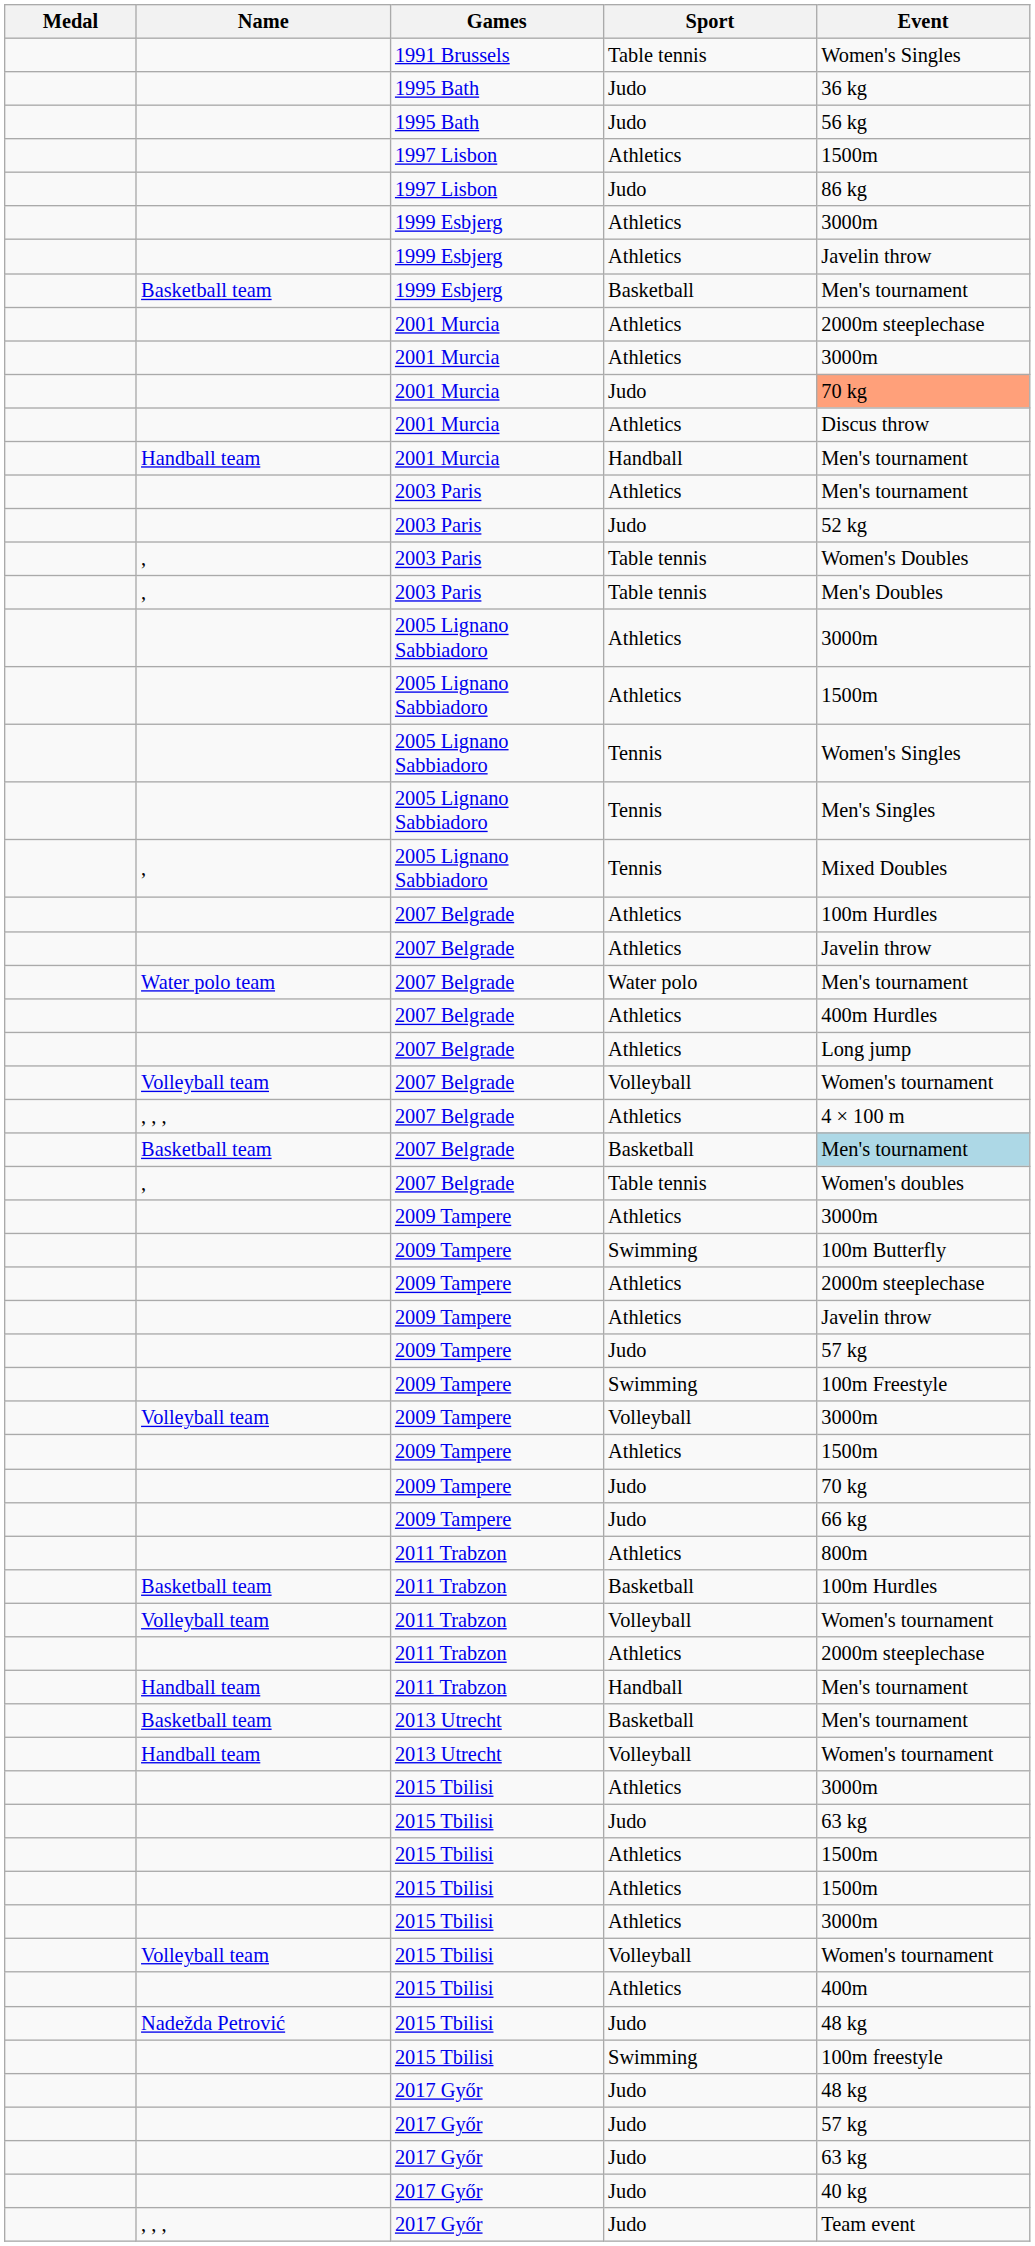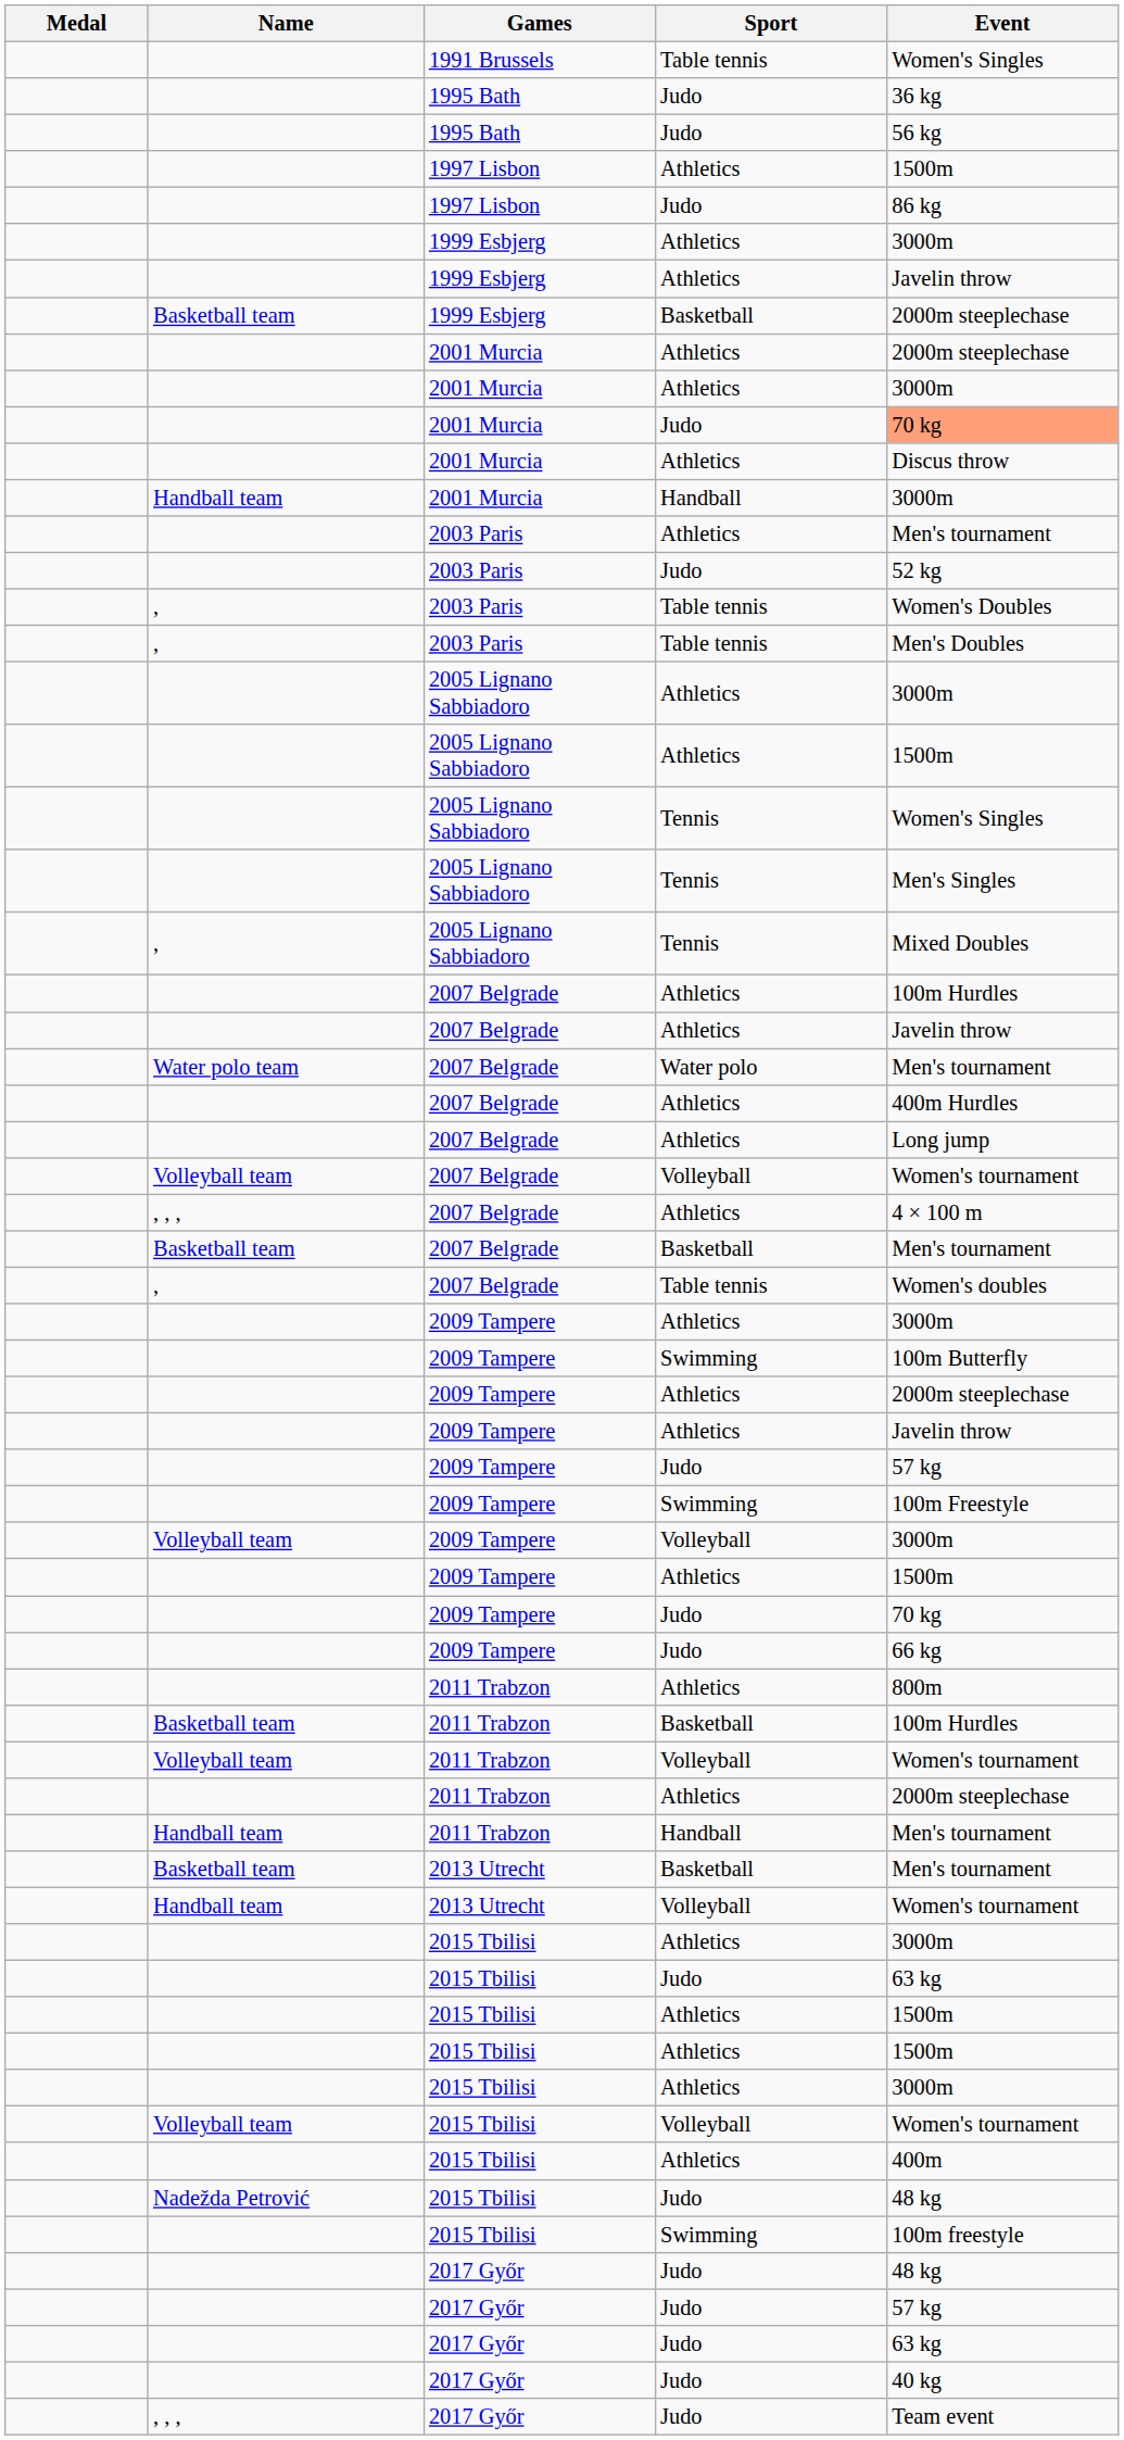 <table class="wikitable sortable" style="font-size: 95%;">
 <tr>
 <th style="width:6em">Medal</th>
 <th style="width:12em">Name</th>
 <th style="width:10em">Games</th>
 <th style="width:10em">Sport</th>
 <th style="width:10em">Event</th>
 </tr>
 <tr>
 <td></td>
 <td></td>
 <td> <a href='#'>1991 Brussels</a></td>
 <td> Table tennis</td>
 <td>Women's Singles</td>
 </tr>
 <tr>
 <td></td>
 <td></td>
 <td> <a href='#'>1995 Bath</a></td>
 <td> Judo</td>
 <td>36 kg</td>
 </tr>
 <tr>
 <td></td>
 <td></td>
 <td> <a href='#'>1995 Bath</a></td>
 <td> Judo</td>
 <td>56 kg</td>
 </tr>
 <tr>
 <td></td>
 <td></td>
 <td> <a href='#'>1997 Lisbon</a></td>
 <td> Athletics</td>
 <td>1500m</td>
 </tr>
 <tr>
 <td></td>
 <td></td>
 <td> <a href='#'>1997 Lisbon</a></td>
 <td> Judo</td>
 <td>86 kg</td>
 </tr>
 <tr>
 <td></td>
 <td></td>
 <td> <a href='#'>1999 Esbjerg</a></td>
 <td> Athletics</td>
 <td>3000m</td>
 </tr>
 <tr>
 <td></td>
 <td></td>
 <td> <a href='#'>1999 Esbjerg</a></td>
 <td> Athletics</td>
 <td>Javelin throw</td>
 </tr>
 <tr>
 <td></td>
 <td><a href='#'>Basketball team</a></td>
 <td> <a href='#'>1999 Esbjerg</a></td>
 <td> Basketball</td>
-<td>Men's tournament</td>
+<td>2000m steeplechase</td>
 </tr>
 <tr>
 <td></td>
 <td></td>
 <td> <a href='#'>2001 Murcia</a></td>
 <td> Athletics</td>
 <td>2000m steeplechase</td>
 </tr>
 <tr>
 <td></td>
 <td></td>
 <td> <a href='#'>2001 Murcia</a></td>
 <td> Athletics</td>
 <td>3000m</td>
 </tr>
 <tr>
 <td></td>
 <td></td>
 <td> <a href='#'>2001 Murcia</a></td>
 <td> Judo</td>
 <td style="background: lightsalmon;">70 kg</td>
 </tr>
 <tr>
 <td></td>
 <td></td>
 <td> <a href='#'>2001 Murcia</a></td>
 <td> Athletics</td>
 <td>Discus throw</td>
 </tr>
 <tr>
 <td></td>
 <td><a href='#'>Handball team</a></td>
 <td> <a href='#'>2001 Murcia</a></td>
 <td> Handball</td>
-<td>Men's tournament</td>
+<td>3000m</td>
 </tr>
 <tr>
 <td></td>
 <td></td>
 <td> <a href='#'>2003 Paris</a></td>
 <td> Athletics</td>
 <td>Men's tournament</td>
 </tr>
 <tr>
 <td></td>
 <td></td>
 <td> <a href='#'>2003 Paris</a></td>
 <td> Judo</td>
 <td>52 kg</td>
 </tr>
 <tr>
 <td></td>
 <td>, </td>
 <td> <a href='#'>2003 Paris</a></td>
 <td> Table tennis</td>
 <td>Women's Doubles</td>
 </tr>
 <tr>
 <td></td>
 <td>, </td>
 <td> <a href='#'>2003 Paris</a></td>
 <td> Table tennis</td>
 <td>Men's Doubles</td>
 </tr>
 <tr>
 <td></td>
 <td></td>
 <td> <a href='#'>2005 Lignano Sabbiadoro</a></td>
 <td> Athletics</td>
 <td>3000m</td>
 </tr>
 <tr>
 <td></td>
 <td></td>
 <td> <a href='#'>2005 Lignano Sabbiadoro</a></td>
 <td> Athletics</td>
 <td>1500m</td>
 </tr>
 <tr>
 <td></td>
 <td></td>
 <td> <a href='#'>2005 Lignano Sabbiadoro</a></td>
 <td> Tennis</td>
 <td>Women's Singles</td>
 </tr>
 <tr>
 <td></td>
 <td></td>
 <td> <a href='#'>2005 Lignano Sabbiadoro</a></td>
 <td> Tennis</td>
 <td>Men's Singles</td>
 </tr>
 <tr>
 <td></td>
 <td>, </td>
 <td> <a href='#'>2005 Lignano Sabbiadoro</a></td>
 <td> Tennis</td>
 <td>Mixed Doubles</td>
 </tr>
 <tr>
 <td></td>
 <td></td>
 <td> <a href='#'>2007 Belgrade</a></td>
 <td> Athletics</td>
 <td>100m Hurdles</td>
 </tr>
 <tr>
 <td></td>
 <td></td>
 <td> <a href='#'>2007 Belgrade</a></td>
 <td> Athletics</td>
 <td>Javelin throw</td>
 </tr>
 <tr>
 <td></td>
 <td><a href='#'>Water polo team</a></td>
 <td> <a href='#'>2007 Belgrade</a></td>
 <td> Water polo</td>
 <td>Men's tournament</td>
 </tr>
 <tr>
 <td></td>
 <td></td>
 <td> <a href='#'>2007 Belgrade</a></td>
 <td> Athletics</td>
 <td>400m Hurdles</td>
 </tr>
 <tr>
 <td></td>
 <td></td>
 <td> <a href='#'>2007 Belgrade</a></td>
 <td> Athletics</td>
 <td>Long jump</td>
 </tr>
 <tr>
 <td></td>
 <td><a href='#'>Volleyball team</a></td>
 <td> <a href='#'>2007 Belgrade</a></td>
 <td> Volleyball</td>
 <td>Women's tournament</td>
 </tr>
 <tr>
 <td></td>
 <td>, , , </td>
 <td> <a href='#'>2007 Belgrade</a></td>
 <td> Athletics</td>
 <td>4 × 100 m</td>
 </tr>
 <tr>
 <td></td>
 <td><a href='#'>Basketball team</a></td>
 <td> <a href='#'>2007 Belgrade</a></td>
 <td> Basketball</td>
-<td style="background: lightblue;">Men's tournament</td>
+<td>Men's tournament</td>
 </tr>
 <tr>
 <td></td>
 <td>, </td>
 <td> <a href='#'>2007 Belgrade</a></td>
 <td> Table tennis</td>
 <td>Women's doubles</td>
 </tr>
 <tr>
 <td></td>
 <td></td>
 <td> <a href='#'>2009 Tampere</a></td>
 <td> Athletics</td>
 <td>3000m</td>
 </tr>
 <tr>
 <td></td>
 <td></td>
 <td> <a href='#'>2009 Tampere</a></td>
 <td> Swimming</td>
 <td>100m Butterfly</td>
 </tr>
 <tr>
 <td></td>
 <td></td>
 <td> <a href='#'>2009 Tampere</a></td>
 <td> Athletics</td>
 <td>2000m steeplechase</td>
 </tr>
 <tr>
 <td></td>
 <td></td>
 <td> <a href='#'>2009 Tampere</a></td>
 <td> Athletics</td>
 <td>Javelin throw</td>
 </tr>
 <tr>
 <td></td>
 <td></td>
 <td> <a href='#'>2009 Tampere</a></td>
 <td> Judo</td>
 <td>57 kg</td>
 </tr>
 <tr>
 <td></td>
 <td></td>
 <td> <a href='#'>2009 Tampere</a></td>
 <td> Swimming</td>
 <td>100m Freestyle</td>
 </tr>
 <tr>
 <td></td>
 <td><a href='#'>Volleyball team</a></td>
 <td> <a href='#'>2009 Tampere</a></td>
 <td> Volleyball</td>
 <td>3000m</td>
 </tr>
 <tr>
 <td></td>
 <td></td>
 <td> <a href='#'>2009 Tampere</a></td>
 <td> Athletics</td>
 <td>1500m</td>
 </tr>
 <tr>
 <td></td>
 <td></td>
 <td> <a href='#'>2009 Tampere</a></td>
 <td> Judo</td>
 <td>70 kg</td>
 </tr>
 <tr>
 <td></td>
 <td></td>
 <td> <a href='#'>2009 Tampere</a></td>
 <td> Judo</td>
 <td>66 kg</td>
 </tr>
 <tr>
 <td></td>
 <td></td>
 <td> <a href='#'>2011 Trabzon</a></td>
 <td> Athletics</td>
 <td>800m</td>
 </tr>
 <tr>
 <td></td>
 <td><a href='#'>Basketball team</a></td>
 <td> <a href='#'>2011 Trabzon</a></td>
 <td> Basketball</td>
 <td>100m Hurdles</td>
 </tr>
 <tr>
 <td></td>
 <td><a href='#'>Volleyball team</a></td>
 <td> <a href='#'>2011 Trabzon</a></td>
 <td> Volleyball</td>
 <td>Women's tournament</td>
 </tr>
 <tr>
 <td></td>
 <td></td>
 <td> <a href='#'>2011 Trabzon</a></td>
 <td> Athletics</td>
 <td>2000m steeplechase</td>
 </tr>
 <tr>
 <td></td>
 <td><a href='#'>Handball team</a></td>
 <td> <a href='#'>2011 Trabzon</a></td>
 <td> Handball</td>
 <td>Men's tournament</td>
 </tr>
 <tr>
 <td></td>
 <td><a href='#'>Basketball team</a></td>
 <td> <a href='#'>2013 Utrecht</a></td>
 <td> Basketball</td>
 <td>Men's tournament</td>
 </tr>
 <tr>
 <td></td>
 <td><a href='#'>Handball team</a></td>
 <td> <a href='#'>2013 Utrecht</a></td>
 <td> Volleyball</td>
 <td>Women's tournament</td>
 </tr>
 <tr>
 <td></td>
 <td></td>
 <td> <a href='#'>2015 Tbilisi</a></td>
 <td> Athletics</td>
 <td>3000m</td>
 </tr>
 <tr>
 <td></td>
 <td></td>
 <td> <a href='#'>2015 Tbilisi</a></td>
 <td> Judo</td>
 <td>63 kg</td>
 </tr>
 <tr>
 <td></td>
 <td></td>
 <td> <a href='#'>2015 Tbilisi</a></td>
 <td> Athletics</td>
 <td>1500m</td>
 </tr>
 <tr>
 <td></td>
 <td></td>
 <td> <a href='#'>2015 Tbilisi</a></td>
 <td> Athletics</td>
 <td>1500m</td>
 </tr>
 <tr>
 <td></td>
 <td></td>
 <td> <a href='#'>2015 Tbilisi</a></td>
 <td> Athletics</td>
 <td>3000m</td>
 </tr>
 <tr>
 <td></td>
 <td><a href='#'>Volleyball team</a></td>
 <td> <a href='#'>2015 Tbilisi</a></td>
 <td> Volleyball</td>
 <td>Women's tournament</td>
 </tr>
 <tr>
 <td></td>
 <td></td>
 <td> <a href='#'>2015 Tbilisi</a></td>
 <td> Athletics</td>
 <td>400m</td>
 </tr>
 <tr>
 <td></td>
 <td><a href='#'>Nadežda Petrović</a></td>
 <td> <a href='#'>2015 Tbilisi</a></td>
 <td> Judo</td>
 <td>48 kg</td>
 </tr>
 <tr>
 <td></td>
 <td></td>
 <td> <a href='#'>2015 Tbilisi</a></td>
 <td> Swimming</td>
 <td>100m freestyle</td>
 </tr>
 <tr>
 <td></td>
 <td></td>
 <td> <a href='#'>2017 Győr</a></td>
 <td> Judo</td>
 <td>48 kg</td>
 </tr>
 <tr>
 <td></td>
 <td></td>
 <td> <a href='#'>2017 Győr</a></td>
 <td> Judo</td>
 <td>57 kg</td>
 </tr>
 <tr>
 <td></td>
 <td></td>
 <td> <a href='#'>2017 Győr</a></td>
 <td> Judo</td>
 <td>63 kg</td>
 </tr>
 <tr>
 <td></td>
 <td></td>
 <td> <a href='#'>2017 Győr</a></td>
 <td> Judo</td>
 <td>40 kg</td>
 </tr>
 <tr>
 <td></td>
 <td>, , , </td>
 <td> <a href='#'>2017 Győr</a></td>
 <td> Judo</td>
 <td>Team event</td>
 </tr>
 </table>
